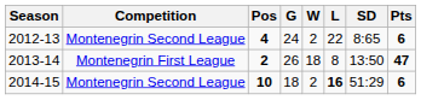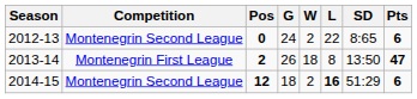 <table class="wikitable" style="text-align:center">
 <tr>
 <th>Season</th>
 <th>Competition</th>
 <th>Pos</th>
 <th>G</th>
 <th>W</th>
 <th>L</th>
 <th>SD</th>
 <th>Pts</th>
 </tr>
 <tr>
 <td>2012-13</td>
 <td><a href='#'>Montenegrin Second League</a></td>
-<td><strong>4</strong></td>
+<td><strong>0</strong></td>
 <td>24</td>
 <td>2</td>
 <td>22</td>
 <td>8:65</td>
 <td><strong>6</strong></td>
 </tr>
 <tr>
 <td>2013-14</td>
 <td><a href='#'>Montenegrin First League</a></td>
 <td><strong>2</strong></td>
 <td>26</td>
 <td>18</td>
 <td>8</td>
 <td>13:50</td>
 <td><strong>47</strong></td>
 </tr>
 <tr>
 <td>2014-15</td>
 <td><a href='#'>Montenegrin Second League</a></td>
-<td><strong>10</strong></td>
+<td><strong>12</strong></td>
 <td>18</td>
 <td>2</td>
 <td><strong>16</strong></td>
 <td>51:29</td>
 <td><strong>6</strong></td>
 </tr>
 </table>
